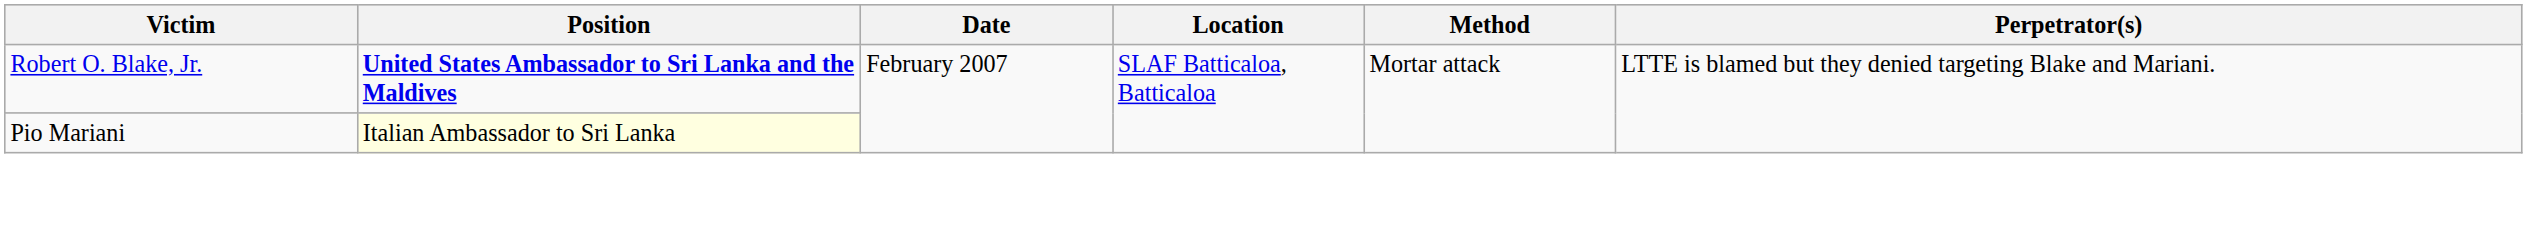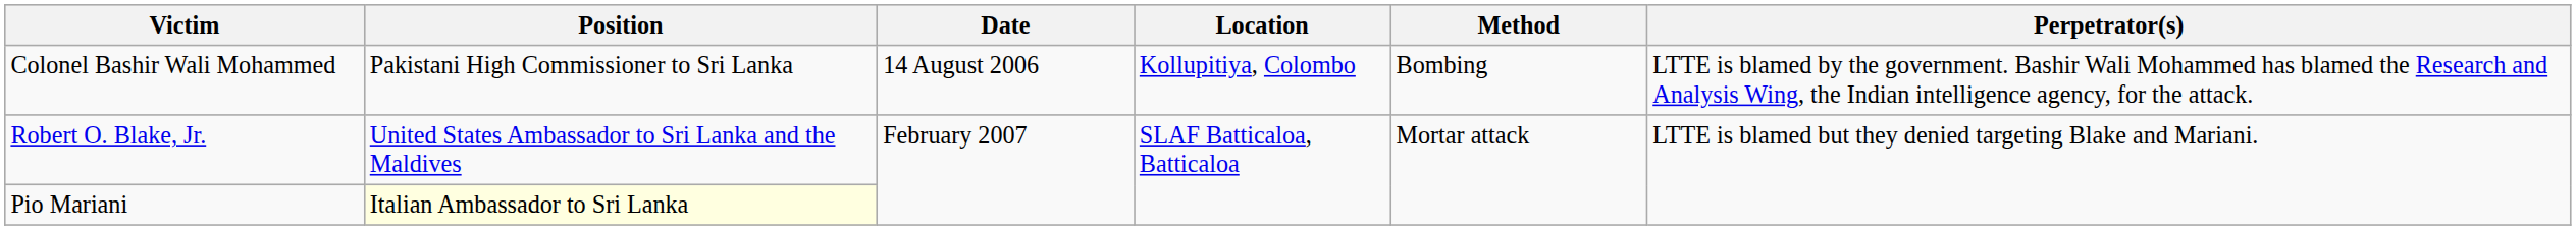 <table class="wikitable" style="font-size:95%;width:100%;valign=top">
 <tr>
 <th width="14%">Victim</th>
 <th width="20%">Position</th>
 <th width="10%">Date</th>
 <th width="10%">Location</th>
 <th width="10%">Method</th>
 <th width="36%">Perpetrator(s)</th>
 </tr>
 <tr valign="top">
+<td>Colonel Bashir Wali Mohammed</td>
+<td>Pakistani High Commissioner to Sri Lanka</td>
+<td>14 August 2006</td>
+<td><a href='#'>Kollupitiya</a>, <a href='#'>Colombo</a></td>
+<td>Bombing</td>
+<td>LTTE is blamed by the government. Bashir Wali Mohammed has blamed the <a href='#'>Research and Analysis Wing</a>, the Indian intelligence agency, for the attack.</td>
+</tr>
+<tr valign="top">
 <td><a href='#'>Robert O. Blake, Jr.</a></td>
-<td><strong><a href='#'>United States Ambassador to Sri Lanka and the Maldives</a></strong></td>
+<td><a href='#'>United States Ambassador to Sri Lanka and the Maldives</a></td>
 <td rowspan="2">February 2007</td>
 <td rowspan="2"><a href='#'>SLAF Batticaloa</a>, <a href='#'>Batticaloa</a></td>
 <td rowspan="2">Mortar attack</td>
 <td rowspan="2">LTTE is blamed but they denied targeting Blake and Mariani.</td>
 </tr>
 <tr valign="top">
 <td>Pio Mariani</td>
 <td style="background: lightyellow;">Italian Ambassador to Sri Lanka</td>
 </tr>
 </table>
